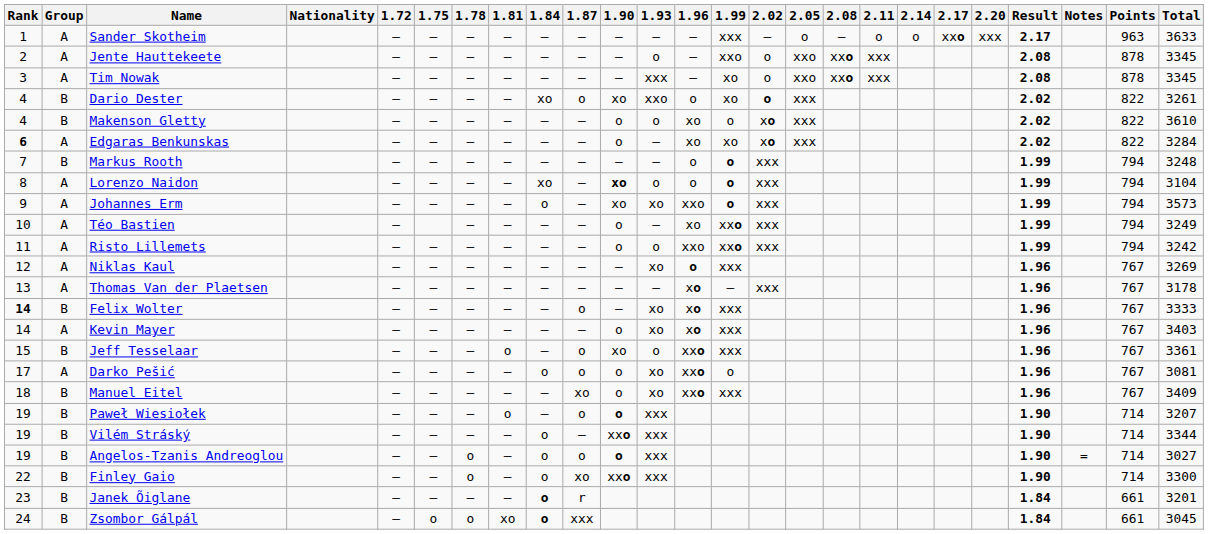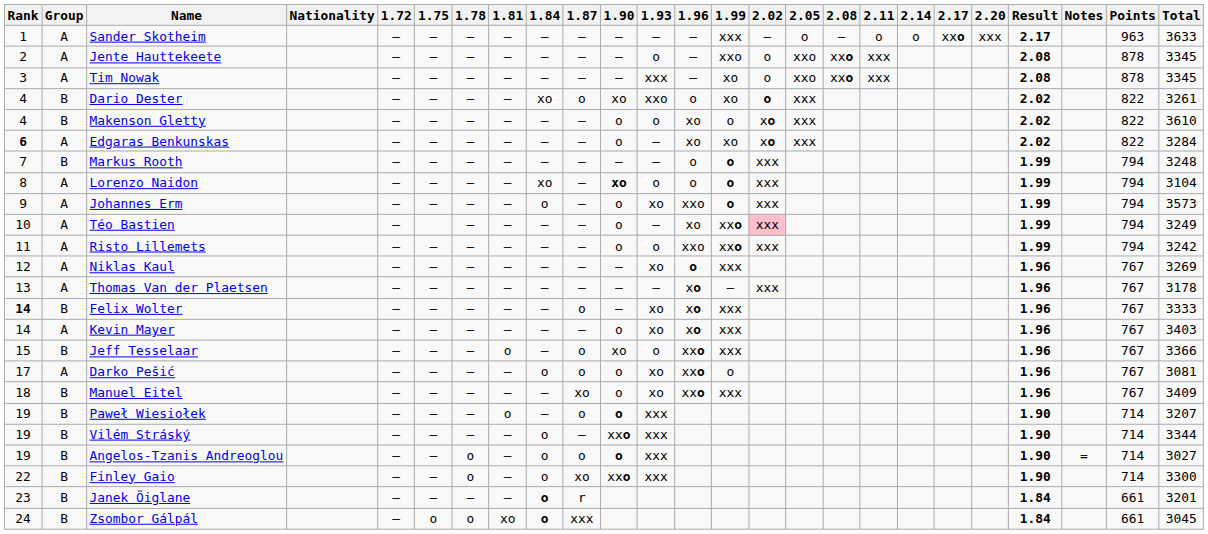 <table class="wikitable sortable" style="text-align:center">
 <tr>
 <th>Rank</th>
 <th>Group</th>
 <th>Name</th>
 <th>Nationality</th>
 <th>1.72</th>
 <th>1.75</th>
 <th>1.78</th>
 <th>1.81</th>
 <th>1.84</th>
 <th>1.87</th>
 <th>1.90</th>
 <th>1.93</th>
 <th>1.96</th>
 <th>1.99</th>
 <th>2.02</th>
 <th>2.05</th>
 <th>2.08</th>
 <th>2.11</th>
 <th>2.14</th>
 <th>2.17</th>
 <th>2.20</th>
 <th>Result</th>
 <th>Notes</th>
 <th>Points</th>
 <th>Total</th>
 </tr>
 <tr>
 <td>1</td>
 <td>A</td>
 <td align="left"><a href='#'>Sander Skotheim</a></td>
 <td align="left"></td>
 <td>–</td>
 <td>–</td>
 <td>–</td>
 <td>–</td>
 <td>–</td>
 <td>–</td>
 <td>–</td>
 <td>–</td>
 <td>–</td>
 <td>xxx</td>
 <td>–</td>
 <td>o</td>
 <td>–</td>
 <td>o</td>
 <td>o</td>
 <td>xx<strong>o</strong></td>
 <td>xxx</td>
 <td><strong>2.17</strong></td>
 <td></td>
 <td>963</td>
 <td>3633</td>
 </tr>
 <tr>
 <td>2</td>
 <td>A</td>
 <td align="left"><a href='#'>Jente Hauttekeete</a></td>
 <td align="left"></td>
 <td>–</td>
 <td>–</td>
 <td>–</td>
 <td>–</td>
 <td>–</td>
 <td>–</td>
 <td>–</td>
 <td>o</td>
 <td>–</td>
 <td>xxo</td>
 <td>o</td>
 <td>xxo</td>
 <td>xx<strong>o</strong></td>
 <td>xxx</td>
 <td></td>
 <td></td>
 <td></td>
 <td><strong>2.08</strong></td>
 <td></td>
 <td>878</td>
 <td>3345</td>
 </tr>
 <tr>
 <td>3</td>
 <td>A</td>
 <td align="left"><a href='#'>Tim Nowak</a></td>
 <td align="left"></td>
 <td>–</td>
 <td>–</td>
 <td>–</td>
 <td>–</td>
 <td>–</td>
 <td>–</td>
 <td>–</td>
 <td>xxx</td>
 <td>–</td>
 <td>xo</td>
 <td>o</td>
 <td>xxo</td>
 <td>xx<strong>o</strong></td>
 <td>xxx</td>
 <td></td>
 <td></td>
 <td></td>
 <td><strong>2.08</strong></td>
 <td></td>
 <td>878</td>
 <td>3345</td>
 </tr>
 <tr>
 <td>4</td>
 <td>B</td>
 <td align="left"><a href='#'>Dario Dester</a></td>
 <td align="left"></td>
 <td>–</td>
 <td>–</td>
 <td>–</td>
 <td>–</td>
 <td>xo</td>
 <td>o</td>
 <td>xo</td>
 <td>xxo</td>
 <td>o</td>
 <td>xo</td>
 <td><strong>o</strong></td>
 <td>xxx</td>
 <td></td>
 <td></td>
 <td></td>
 <td></td>
 <td></td>
 <td><strong>2.02</strong></td>
 <td></td>
 <td>822</td>
 <td>3261</td>
 </tr>
 <tr>
 <td>4</td>
 <td>B</td>
 <td align="left"><a href='#'>Makenson Gletty</a></td>
 <td align="left"></td>
 <td>–</td>
 <td>–</td>
 <td>–</td>
 <td>–</td>
 <td>–</td>
 <td>–</td>
 <td>o</td>
 <td>o</td>
 <td>xo</td>
 <td>o</td>
 <td>x<strong>o</strong></td>
 <td>xxx</td>
 <td></td>
 <td></td>
 <td></td>
 <td></td>
 <td></td>
 <td><strong>2.02</strong></td>
 <td></td>
 <td>822</td>
 <td>3610</td>
 </tr>
 <tr>
 <td><strong>6</strong></td>
 <td>A</td>
 <td align="left"><a href='#'>Edgaras Benkunskas</a></td>
 <td align="left"></td>
 <td>–</td>
 <td>–</td>
 <td>–</td>
 <td>–</td>
 <td>–</td>
 <td>–</td>
 <td>o</td>
 <td>–</td>
 <td>xo</td>
 <td>xo</td>
 <td>x<strong>o</strong></td>
 <td>xxx</td>
 <td></td>
 <td></td>
 <td></td>
 <td></td>
 <td></td>
 <td><strong>2.02</strong></td>
 <td></td>
 <td>822</td>
 <td>3284</td>
 </tr>
 <tr>
 <td>7</td>
 <td>B</td>
 <td align="left"><a href='#'>Markus Rooth</a></td>
 <td align="left"></td>
 <td>–</td>
 <td>–</td>
 <td>–</td>
 <td>–</td>
 <td>–</td>
 <td>–</td>
 <td>–</td>
 <td>–</td>
 <td>o</td>
 <td><strong>o</strong></td>
 <td>xxx</td>
 <td></td>
 <td></td>
 <td></td>
 <td></td>
 <td></td>
 <td></td>
 <td><strong>1.99</strong></td>
 <td></td>
 <td>794</td>
 <td>3248</td>
 </tr>
 <tr>
 <td>8</td>
 <td>A</td>
 <td align="left"><a href='#'>Lorenzo Naidon</a></td>
 <td align="left"></td>
 <td>–</td>
 <td>–</td>
 <td>–</td>
 <td>–</td>
 <td>xo</td>
 <td>–</td>
 <td><strong>xo</strong></td>
 <td>o</td>
 <td>o</td>
 <td><strong>o</strong></td>
 <td>xxx</td>
 <td></td>
 <td></td>
 <td></td>
 <td></td>
 <td></td>
 <td></td>
 <td><strong>1.99</strong></td>
 <td></td>
 <td>794</td>
 <td>3104</td>
 </tr>
 <tr>
 <td>9</td>
 <td>A</td>
 <td align="left"><a href='#'>Johannes Erm</a></td>
 <td align="left"></td>
 <td>–</td>
 <td>–</td>
 <td>–</td>
 <td>–</td>
 <td>o</td>
 <td>–</td>
-<td>xo</td>
+<td>o</td>
 <td>xo</td>
 <td>xxo</td>
 <td><strong>o</strong></td>
 <td>xxx</td>
 <td></td>
 <td></td>
 <td></td>
 <td></td>
 <td></td>
 <td></td>
 <td><strong>1.99</strong></td>
 <td></td>
 <td>794</td>
 <td>3573</td>
 </tr>
 <tr>
 <td>10</td>
 <td>A</td>
 <td align="left"><a href='#'>Téo Bastien</a></td>
 <td align="left"></td>
 <td>–</td>
 <td></td>
 <td>–</td>
 <td>–</td>
 <td>–</td>
 <td>–</td>
 <td>o</td>
 <td>–</td>
 <td>xo</td>
 <td>xx<strong>o</strong></td>
-<td>xxx</td>
+<td style="background: pink;">xxx</td>
 <td></td>
 <td></td>
 <td></td>
 <td></td>
 <td></td>
 <td></td>
 <td><strong>1.99</strong></td>
 <td></td>
 <td>794</td>
 <td>3249</td>
 </tr>
 <tr>
 <td>11</td>
 <td>A</td>
 <td align="left"><a href='#'>Risto Lillemets</a></td>
 <td align="left"></td>
 <td>–</td>
 <td>–</td>
 <td>–</td>
 <td>–</td>
 <td>–</td>
 <td>–</td>
 <td>o</td>
 <td>o</td>
 <td>xxo</td>
 <td>xx<strong>o</strong></td>
 <td>xxx</td>
 <td></td>
 <td></td>
 <td></td>
 <td></td>
 <td></td>
 <td></td>
 <td><strong>1.99</strong></td>
 <td></td>
 <td>794</td>
 <td>3242</td>
 </tr>
 <tr>
 <td>12</td>
 <td>A</td>
 <td align="left"><a href='#'>Niklas Kaul</a></td>
 <td align="left"></td>
 <td>–</td>
 <td>–</td>
 <td>–</td>
 <td>–</td>
 <td>–</td>
 <td>–</td>
 <td>–</td>
 <td>xo</td>
 <td><strong>o</strong></td>
 <td>xxx</td>
 <td></td>
 <td></td>
 <td></td>
 <td></td>
 <td></td>
 <td></td>
 <td></td>
 <td><strong>1.96</strong></td>
 <td></td>
 <td>767</td>
 <td>3269</td>
 </tr>
 <tr>
 <td>13</td>
 <td>A</td>
 <td align="left"><a href='#'>Thomas Van der Plaetsen</a></td>
 <td align="left"></td>
 <td>–</td>
 <td>–</td>
 <td>–</td>
 <td>–</td>
 <td>–</td>
 <td>–</td>
 <td>–</td>
 <td>–</td>
 <td>x<strong>o</strong></td>
 <td>–</td>
 <td>xxx</td>
 <td></td>
 <td></td>
 <td></td>
 <td></td>
 <td></td>
 <td></td>
 <td><strong>1.96</strong></td>
 <td></td>
 <td>767</td>
 <td>3178</td>
 </tr>
 <tr>
 <td><strong>14</strong></td>
 <td>B</td>
 <td align="left"><a href='#'>Felix Wolter</a></td>
 <td align="left"></td>
 <td>–</td>
 <td>–</td>
 <td>–</td>
 <td>–</td>
 <td>–</td>
 <td>o</td>
 <td>–</td>
 <td>xo</td>
 <td>x<strong>o</strong></td>
 <td>xxx</td>
 <td></td>
 <td></td>
 <td></td>
 <td></td>
 <td></td>
 <td></td>
 <td></td>
 <td><strong>1.96</strong></td>
 <td></td>
 <td>767</td>
 <td>3333</td>
 </tr>
 <tr>
 <td>14</td>
 <td>A</td>
 <td align="left"><a href='#'>Kevin Mayer</a></td>
 <td align="left"></td>
 <td>–</td>
 <td>–</td>
 <td>–</td>
 <td>–</td>
 <td>–</td>
 <td>–</td>
 <td>o</td>
 <td>xo</td>
 <td>x<strong>o</strong></td>
 <td>xxx</td>
 <td></td>
 <td></td>
 <td></td>
 <td></td>
 <td></td>
 <td></td>
 <td></td>
 <td><strong>1.96</strong></td>
 <td></td>
 <td>767</td>
 <td>3403</td>
 </tr>
 <tr>
 <td>15</td>
 <td>B</td>
 <td align="left"><a href='#'>Jeff Tesselaar</a></td>
 <td align="left"></td>
 <td>–</td>
 <td>–</td>
 <td>–</td>
 <td>o</td>
 <td>–</td>
 <td>o</td>
 <td>xo</td>
 <td>o</td>
 <td>xx<strong>o</strong></td>
 <td>xxx</td>
 <td></td>
 <td></td>
 <td></td>
 <td></td>
 <td></td>
 <td></td>
 <td></td>
 <td><strong>1.96</strong></td>
 <td></td>
 <td>767</td>
-<td>3361</td>
+<td>3366</td>
 </tr>
 <tr>
 <td>17</td>
 <td>A</td>
 <td align="left"><a href='#'>Darko Pešić</a></td>
 <td align="left"></td>
 <td>–</td>
 <td>–</td>
 <td>–</td>
 <td>–</td>
 <td>o</td>
 <td>o</td>
 <td>o</td>
 <td>xo</td>
 <td>xx<strong>o</strong></td>
 <td>o</td>
 <td></td>
 <td></td>
 <td></td>
 <td></td>
 <td></td>
 <td></td>
 <td></td>
 <td><strong>1.96</strong></td>
 <td></td>
 <td>767</td>
 <td>3081</td>
 </tr>
 <tr>
 <td>18</td>
 <td>B</td>
 <td align="left"><a href='#'>Manuel Eitel</a></td>
 <td align="left"></td>
 <td>–</td>
 <td>–</td>
 <td>–</td>
 <td>–</td>
 <td>–</td>
 <td>xo</td>
 <td>o</td>
 <td>xo</td>
 <td>xx<strong>o</strong></td>
 <td>xxx</td>
 <td></td>
 <td></td>
 <td></td>
 <td></td>
 <td></td>
 <td></td>
 <td></td>
 <td><strong>1.96</strong></td>
 <td></td>
 <td>767</td>
 <td>3409</td>
 </tr>
 <tr>
 <td>19</td>
 <td>B</td>
 <td align="left"><a href='#'>Paweł Wiesiołek</a></td>
 <td align="left"></td>
 <td>–</td>
 <td>–</td>
 <td>–</td>
 <td>o</td>
 <td>–</td>
 <td>o</td>
 <td><strong>o</strong></td>
 <td>xxx</td>
 <td></td>
 <td></td>
 <td></td>
 <td></td>
 <td></td>
 <td></td>
 <td></td>
 <td></td>
 <td></td>
 <td><strong>1.90</strong></td>
 <td></td>
 <td>714</td>
 <td>3207</td>
 </tr>
 <tr>
 <td>19</td>
 <td>B</td>
 <td align="left"><a href='#'>Vilém Stráský</a></td>
 <td align="left"></td>
 <td>–</td>
 <td>–</td>
 <td>–</td>
 <td>–</td>
 <td>o</td>
 <td>–</td>
 <td>xx<strong>o</strong></td>
 <td>xxx</td>
 <td></td>
 <td></td>
 <td></td>
 <td></td>
 <td></td>
 <td></td>
 <td></td>
 <td></td>
 <td></td>
 <td><strong>1.90</strong></td>
 <td></td>
 <td>714</td>
 <td>3344</td>
 </tr>
 <tr>
 <td>19</td>
 <td>B</td>
 <td align="left"><a href='#'>Angelos-Tzanis Andreoglou</a></td>
 <td align="left"></td>
 <td>–</td>
 <td>–</td>
 <td>o</td>
 <td>–</td>
 <td>o</td>
 <td>o</td>
 <td><strong>o</strong></td>
 <td>xxx</td>
 <td></td>
 <td></td>
 <td></td>
 <td></td>
 <td></td>
 <td></td>
 <td></td>
 <td></td>
 <td></td>
 <td><strong>1.90</strong></td>
 <td>=</td>
 <td>714</td>
 <td>3027</td>
 </tr>
 <tr>
 <td>22</td>
 <td>B</td>
 <td align="left"><a href='#'>Finley Gaio</a></td>
 <td align="left"></td>
 <td>–</td>
 <td>–</td>
 <td>o</td>
 <td>–</td>
 <td>o</td>
 <td>xo</td>
 <td>xx<strong>o</strong></td>
 <td>xxx</td>
 <td></td>
 <td></td>
 <td></td>
 <td></td>
 <td></td>
 <td></td>
 <td></td>
 <td></td>
 <td></td>
 <td><strong>1.90</strong></td>
 <td></td>
 <td>714</td>
 <td>3300</td>
 </tr>
 <tr>
 <td>23</td>
 <td>B</td>
 <td align="left"><a href='#'>Janek Õiglane</a></td>
 <td align="left"></td>
 <td>–</td>
 <td>–</td>
 <td>–</td>
 <td>–</td>
 <td><strong>o</strong></td>
 <td>r</td>
 <td></td>
 <td></td>
 <td></td>
 <td></td>
 <td></td>
 <td></td>
 <td></td>
 <td></td>
 <td></td>
 <td></td>
 <td></td>
 <td><strong>1.84</strong></td>
 <td></td>
 <td>661</td>
 <td>3201</td>
 </tr>
 <tr>
 <td>24</td>
 <td>B</td>
 <td align="left"><a href='#'>Zsombor Gálpál</a></td>
 <td align="left"></td>
 <td>–</td>
 <td>o</td>
 <td>o</td>
 <td>xo</td>
 <td><strong>o</strong></td>
 <td>xxx</td>
 <td></td>
 <td></td>
 <td></td>
 <td></td>
 <td></td>
 <td></td>
 <td></td>
 <td></td>
 <td></td>
 <td></td>
 <td></td>
 <td><strong>1.84</strong></td>
 <td></td>
 <td>661</td>
 <td>3045</td>
 </tr>
 </table>
